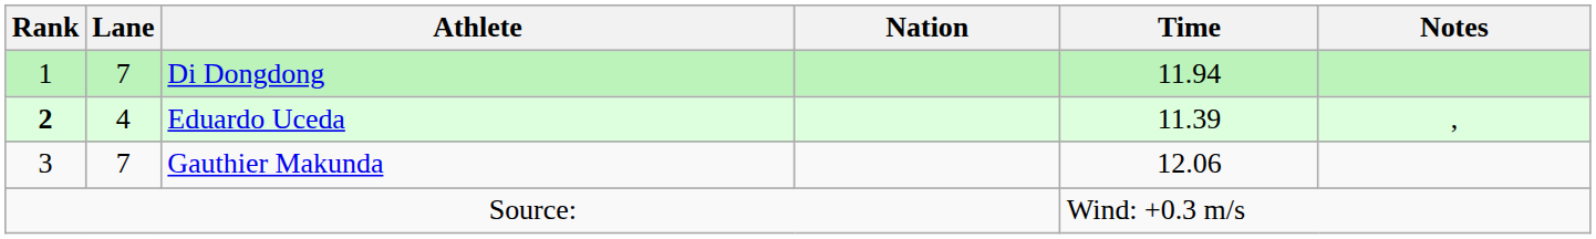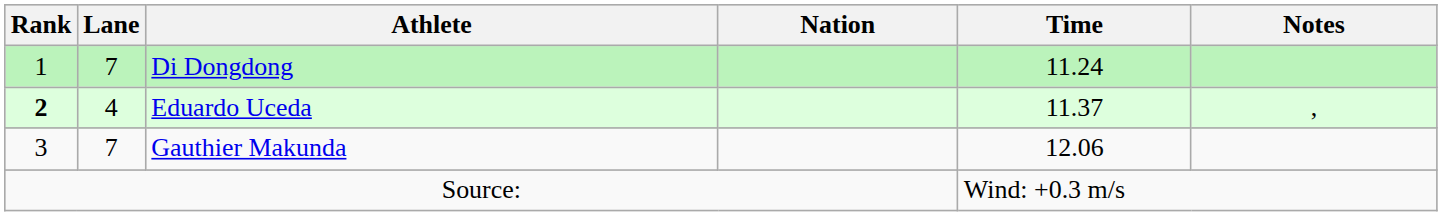 <table class="wikitable sortable" style="text-align:center;width: 70%;">
 <tr>
 <th scope="col" style="width: 15px;">Rank</th>
 <th scope="col" style="width: 15px;">Lane</th>
 <th scope="col">Athlete</th>
 <th scope="col">Nation</th>
 <th scope="col">Time</th>
 <th scope="col">Notes</th>
 </tr>
 <tr bgcolor=bbf3bb>
 <td>1</td>
 <td>7</td>
 <td align=left><a href='#'>Di Dongdong</a><br></td>
 <td align=left></td>
-<td>11.94</td>
+<td>11.24</td>
 <td></td>
 </tr>
 <tr bgcolor=ddffdd>
 <td><strong>2</strong></td>
 <td>4</td>
 <td align=left><a href='#'>Eduardo Uceda</a><br></td>
 <td align=left></td>
-<td>11.39</td>
+<td>11.37</td>
 <td>, </td>
 </tr>
 <tr>
 <td>3</td>
 <td>7</td>
 <td align=left><a href='#'>Gauthier Makunda</a><br></td>
 <td align=left></td>
 <td>12.06</td>
 <td></td>
 </tr>
 <tr class="sortbottom">
 <td colspan="4">Source:</td>
 <td colspan="2" style="text-align:left;">Wind: +0.3 m/s</td>
 </tr>
 </table>
